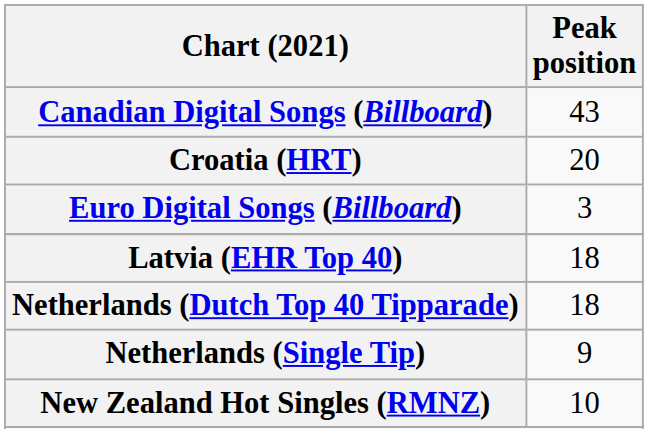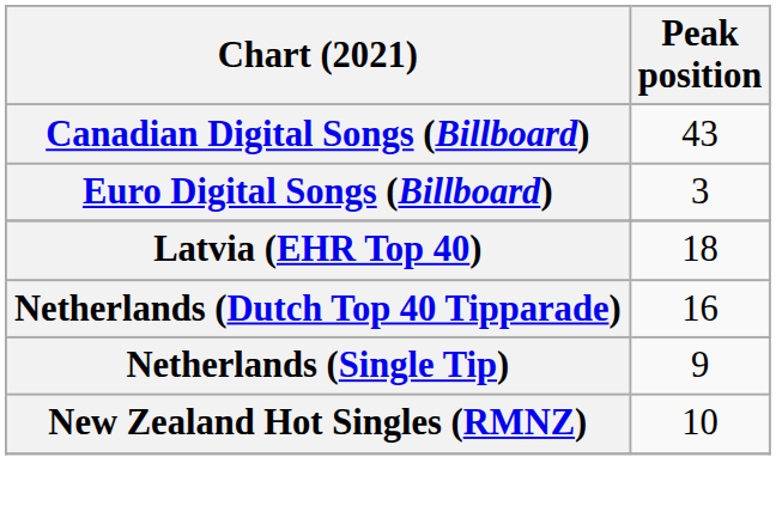 <table class="wikitable sortable plainrowheaders" style="text-align:center">
 <tr>
 <th scope="col">Chart (2021)</th>
 <th scope="col">Peak<br>position</th>
 </tr>
 <tr>
 <th scope="row"><a href='#'>Canadian Digital Songs</a> (<em><a href='#'>Billboard</a></em>)</th>
 <td>43</td>
-</tr>
-<tr>
-<th scope="row">Croatia (<a href='#'>HRT</a>)</th>
-<td>20</td>
 </tr>
 <tr>
 <th scope="row"><a href='#'>Euro Digital Songs</a> (<em><a href='#'>Billboard</a></em>)</th>
 <td>3</td>
 </tr>
 <tr>
 </tr>
 <tr>
 </tr>
 <tr>
 </tr>
 <tr>
 <th scope="row">Latvia (<a href='#'>EHR Top 40</a>)</th>
 <td>18</td>
 </tr>
 <tr>
 <th scope="row">Netherlands (<a href='#'>Dutch Top 40 Tipparade</a>)</th>
-<td>18</td>
+<td>16</td>
 </tr>
 <tr>
 <th scope="row">Netherlands (<a href='#'>Single Tip</a>)</th>
 <td>9</td>
 </tr>
 <tr>
 <th scope="row">New Zealand Hot Singles (<a href='#'>RMNZ</a>)</th>
 <td>10</td>
 </tr>
 <tr>
 </tr>
 <tr>
 </tr>
 </table>
